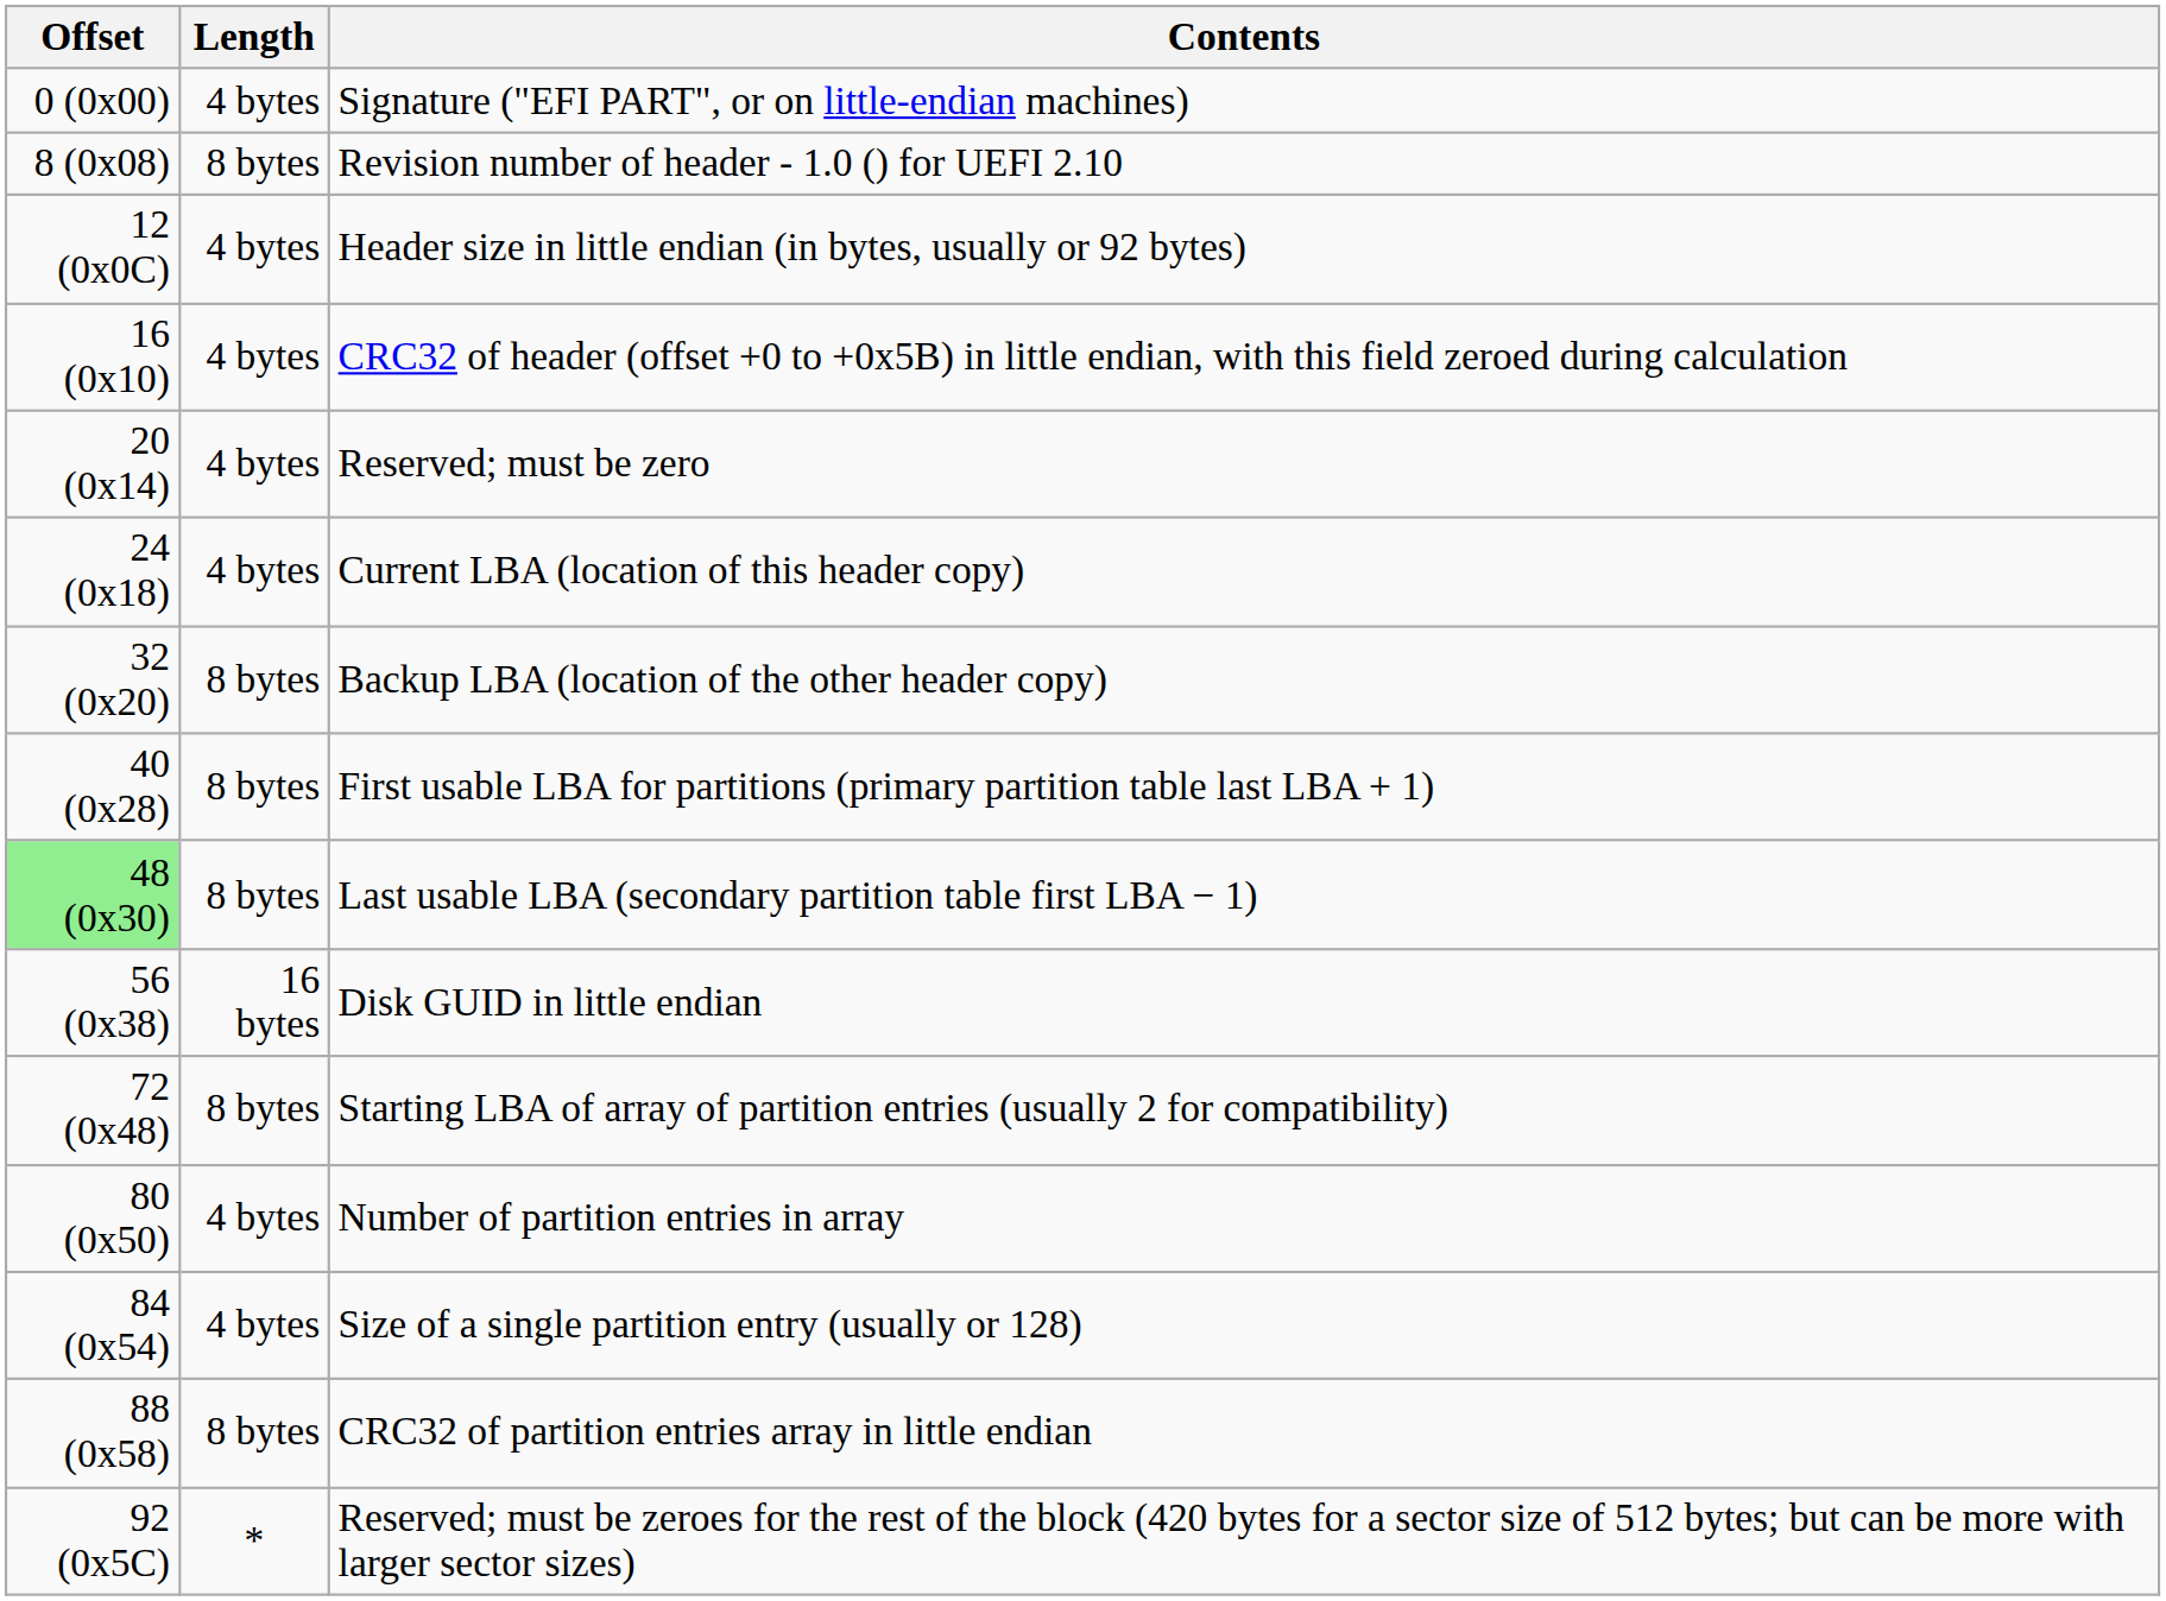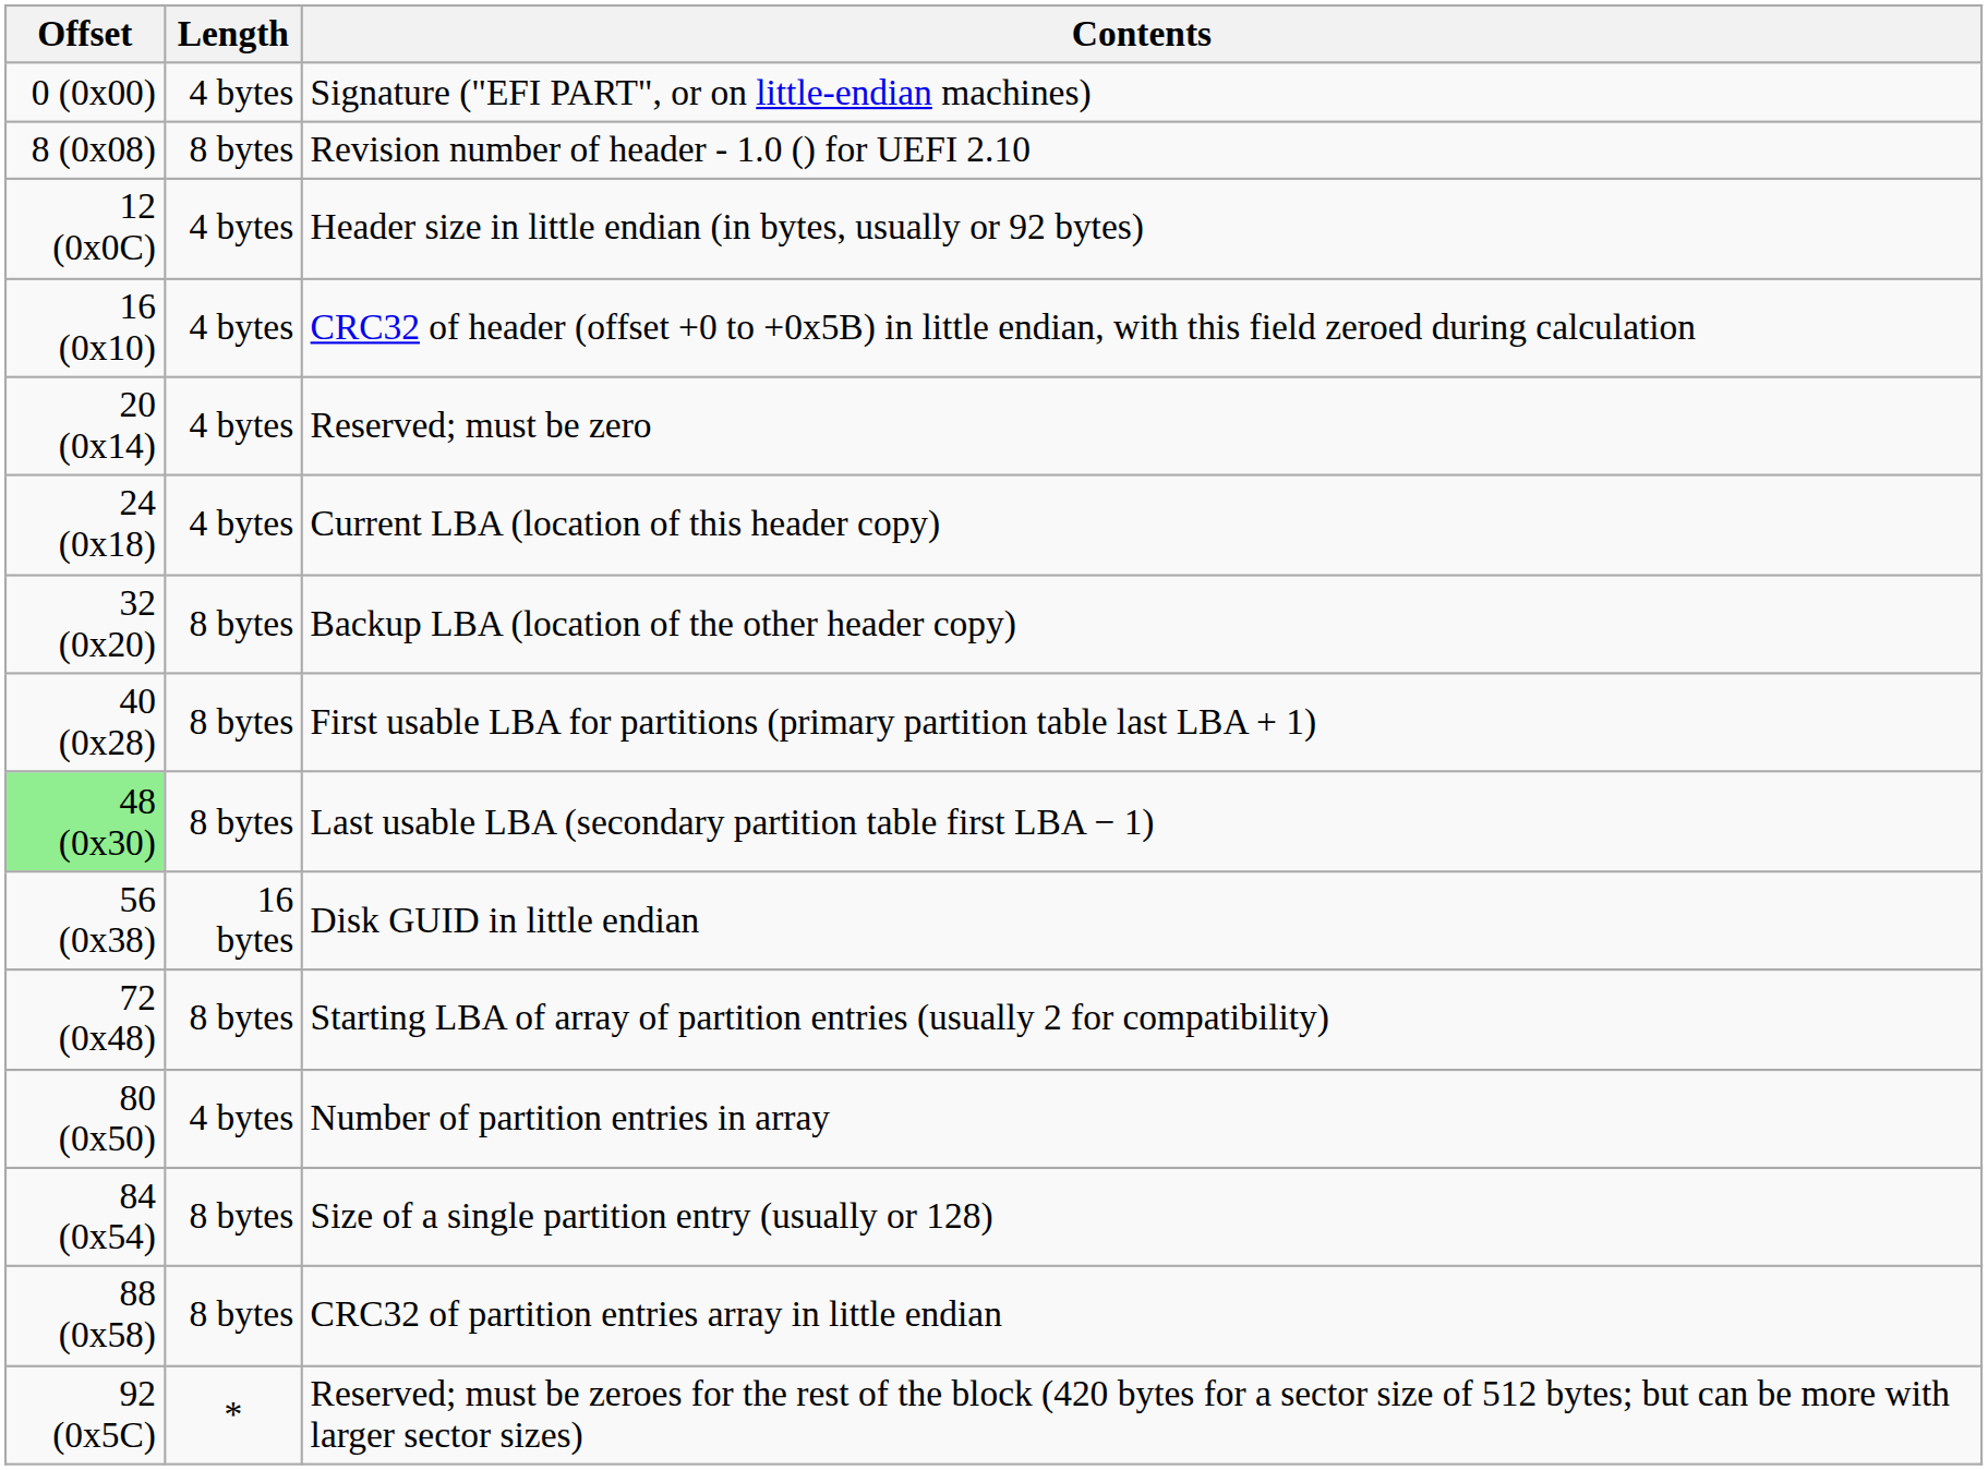 <table class="wikitable">
 <tr>
 <th>Offset</th>
 <th>Length</th>
 <th>Contents</th>
 </tr>
 <tr>
 <td align="right">0 (0x00)</td>
 <td align="right">4 bytes</td>
 <td>Signature ("EFI PART",  or  on <a href='#'>little-endian</a> machines)</td>
 </tr>
 <tr>
 <td align="right">8 (0x08)</td>
 <td align="right">8 bytes</td>
 <td>Revision number of header - 1.0 () for UEFI 2.10</td>
 </tr>
 <tr>
 <td align="right">12 (0x0C)</td>
 <td align="right">4 bytes</td>
 <td>Header size in little endian (in bytes, usually  or 92 bytes)</td>
 </tr>
 <tr>
 <td align="right">16 (0x10)</td>
 <td align="right">4 bytes</td>
 <td><a href='#'>CRC32</a> of header (offset +0 to +0x5B) in little endian, with this field zeroed during calculation</td>
 </tr>
 <tr>
 <td align="right">20 (0x14)</td>
 <td align="right">4 bytes</td>
 <td>Reserved; must be zero</td>
 </tr>
 <tr>
 <td align="right">24 (0x18)</td>
 <td align="right">4 bytes</td>
 <td>Current LBA (location of this header copy)</td>
 </tr>
 <tr>
 <td align="right">32 (0x20)</td>
 <td align="right">8 bytes</td>
 <td>Backup LBA (location of the other header copy)</td>
 </tr>
 <tr>
 <td align="right">40 (0x28)</td>
 <td align="right">8 bytes</td>
 <td>First usable LBA for partitions (primary partition table last LBA + 1)</td>
 </tr>
 <tr>
 <td align="right" style="background: lightgreen;">48 (0x30)</td>
 <td align="right">8 bytes</td>
 <td>Last usable LBA (secondary partition table first LBA − 1)</td>
 </tr>
 <tr>
 <td align="right">56 (0x38)</td>
 <td align="right">16 bytes</td>
 <td>Disk GUID in little endian</td>
 </tr>
 <tr>
 <td align="right">72 (0x48)</td>
 <td align="right">8 bytes</td>
 <td>Starting LBA of array of partition entries (usually 2 for compatibility)</td>
 </tr>
 <tr>
 <td align="right">80 (0x50)</td>
 <td align="right">4 bytes</td>
 <td>Number of partition entries in array</td>
 </tr>
 <tr>
 <td align="right">84 (0x54)</td>
-<td align="right">4 bytes</td>
+<td align="right">8 bytes</td>
 <td>Size of a single partition entry (usually   or 128)</td>
 </tr>
 <tr>
 <td align="right">88 (0x58)</td>
 <td align="right">8 bytes</td>
 <td>CRC32 of partition entries array in little endian</td>
 </tr>
 <tr>
 <td align="right">92 (0x5C)</td>
 <td align="center">*</td>
 <td>Reserved; must be zeroes for the rest of the block (420 bytes for a sector size of 512 bytes; but can be more with larger sector sizes)</td>
 </tr>
 </table>
